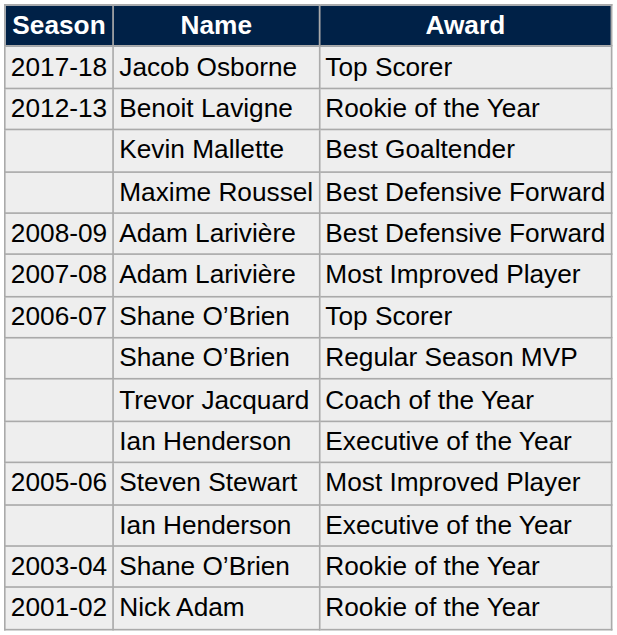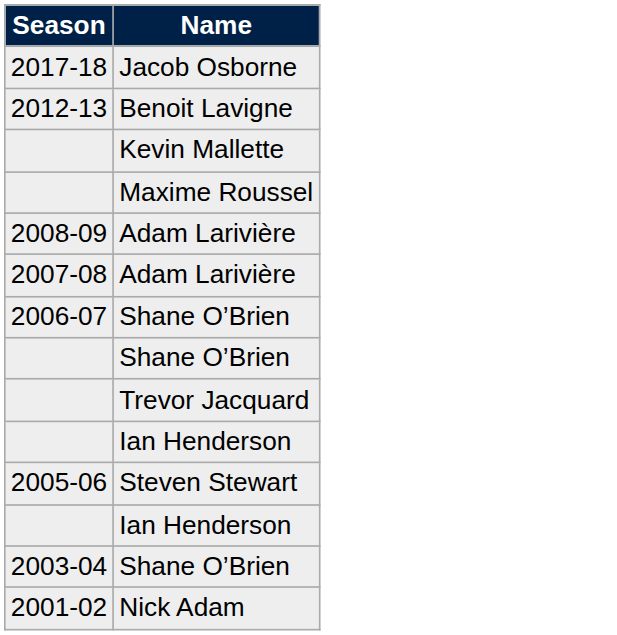 <table class="wikitable">
 <tr align="center" style="color: #FFFFFF" bgcolor="#002147">
 <td><strong>Season</strong></td>
 <td><strong> Name </strong></td>
-<td><strong> Award </strong></td>
 </tr>
 <tr align="left" bgcolor="#eeeeee">
 <td>2017-18</td>
 <td>Jacob Osborne</td>
-<td>Top Scorer</td>
 </tr>
 <tr align="left" bgcolor="#eeeeee">
 <td>2012-13</td>
 <td>Benoit Lavigne</td>
-<td>Rookie of the Year</td>
 </tr>
 <tr align="left" bgcolor="#eeeeee">
 <td></td>
 <td>Kevin Mallette</td>
-<td>Best Goaltender</td>
 </tr>
 <tr align="left" bgcolor="#eeeeee">
 <td></td>
 <td>Maxime Roussel</td>
-<td>Best Defensive Forward</td>
 </tr>
 <tr align="left" bgcolor="#eeeeee">
 <td>2008-09</td>
 <td>Adam Larivière</td>
-<td>Best Defensive Forward</td>
 </tr>
 <tr align="left" bgcolor="#eeeeee">
 <td>2007-08</td>
 <td>Adam Larivière</td>
-<td>Most Improved Player</td>
 </tr>
 <tr align="left" bgcolor="#eeeeee">
 <td>2006-07</td>
 <td>Shane O’Brien</td>
-<td>Top Scorer</td>
 </tr>
 <tr align="left" bgcolor="#eeeeee">
 <td></td>
 <td>Shane O’Brien</td>
-<td>Regular Season MVP</td>
 </tr>
 <tr align="left" bgcolor="#eeeeee">
 <td></td>
 <td>Trevor Jacquard</td>
-<td>Coach of the Year</td>
 </tr>
 <tr align="left" bgcolor="#eeeeee">
 <td></td>
 <td>Ian Henderson</td>
-<td>Executive of the Year</td>
 </tr>
 <tr align="left" bgcolor="#eeeeee">
 <td>2005-06</td>
 <td>Steven Stewart</td>
-<td>Most Improved Player</td>
 </tr>
 <tr align="left" bgcolor="#eeeeee">
 <td></td>
 <td>Ian Henderson</td>
-<td>Executive of the Year</td>
 </tr>
 <tr align="left" bgcolor="#eeeeee">
 <td>2003-04</td>
 <td>Shane O’Brien</td>
-<td>Rookie of the Year</td>
 </tr>
 <tr align="left" bgcolor="#eeeeee">
 <td>2001-02</td>
 <td>Nick Adam</td>
-<td>Rookie of the Year</td>
 </tr>
 </table>
